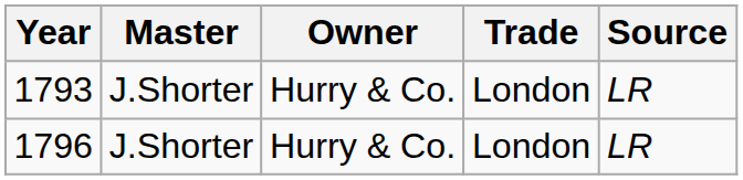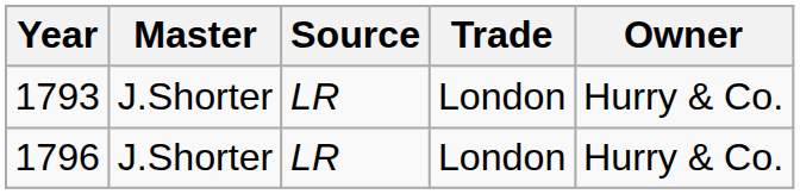 <table class=" wikitable">
 <tr>
 <th>Year</th>
 <th>Master</th>
+<th>Source</th>
+<th>Trade</th>
 <th>Owner</th>
-<th>Trade</th>
-<th>Source</th>
 </tr>
 <tr>
 <td>1793</td>
 <td>J.Shorter</td>
+<td><em>LR</em></td>
+<td>London</td>
 <td>Hurry & Co.</td>
-<td>London</td>
-<td><em>LR</em></td>
 </tr>
 <tr>
 <td>1796</td>
 <td>J.Shorter</td>
+<td><em>LR</em></td>
+<td>London</td>
 <td>Hurry & Co.</td>
-<td>London</td>
-<td><em>LR</em></td>
 </tr>
 </table>
